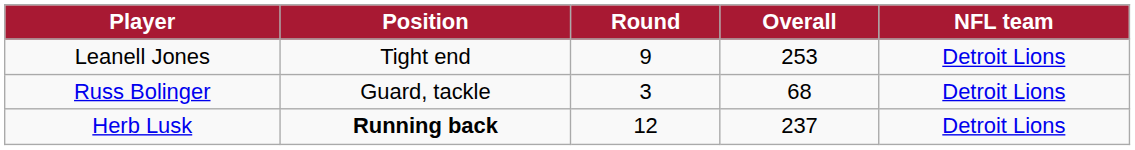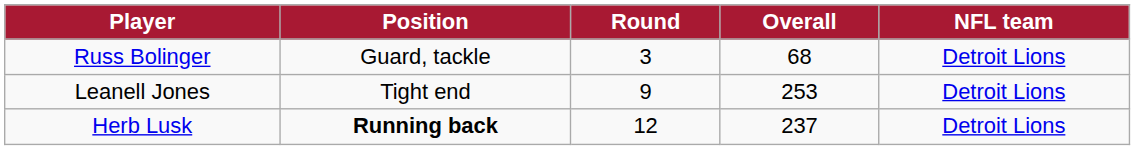 <table class="wikitable" width="65%">
 <tr align="center" style="background:#A81933;color:#FFFFFF;">
 <td><strong>Player</strong></td>
 <td><strong>Position</strong></td>
 <td><strong>Round</strong></td>
 <td><strong>Overall</strong></td>
 <td><strong>NFL team</strong></td>
 </tr>
 <tr align="center" bgcolor="">
+<td><a href='#'>Russ Bolinger</a></td>
+<td>Guard, tackle</td>
+<td>3</td>
+<td>68</td>
+<td><a href='#'>Detroit Lions</a></td>
+</tr>
+<tr align="center" bgcolor="">
 <td>Leanell Jones</td>
 <td>Tight end</td>
 <td>9</td>
 <td>253</td>
-<td><a href='#'>Detroit Lions</a></td>
-</tr>
-<tr align="center" bgcolor="">
-<td><a href='#'>Russ Bolinger</a></td>
-<td>Guard, tackle</td>
-<td>3</td>
-<td>68</td>
 <td><a href='#'>Detroit Lions</a></td>
 </tr>
 <tr align="center" bgcolor="">
 <td><a href='#'>Herb Lusk</a></td>
 <td><strong>Running back</strong></td>
 <td>12</td>
 <td>237</td>
 <td><a href='#'>Detroit Lions</a></td>
 </tr>
 </table>
